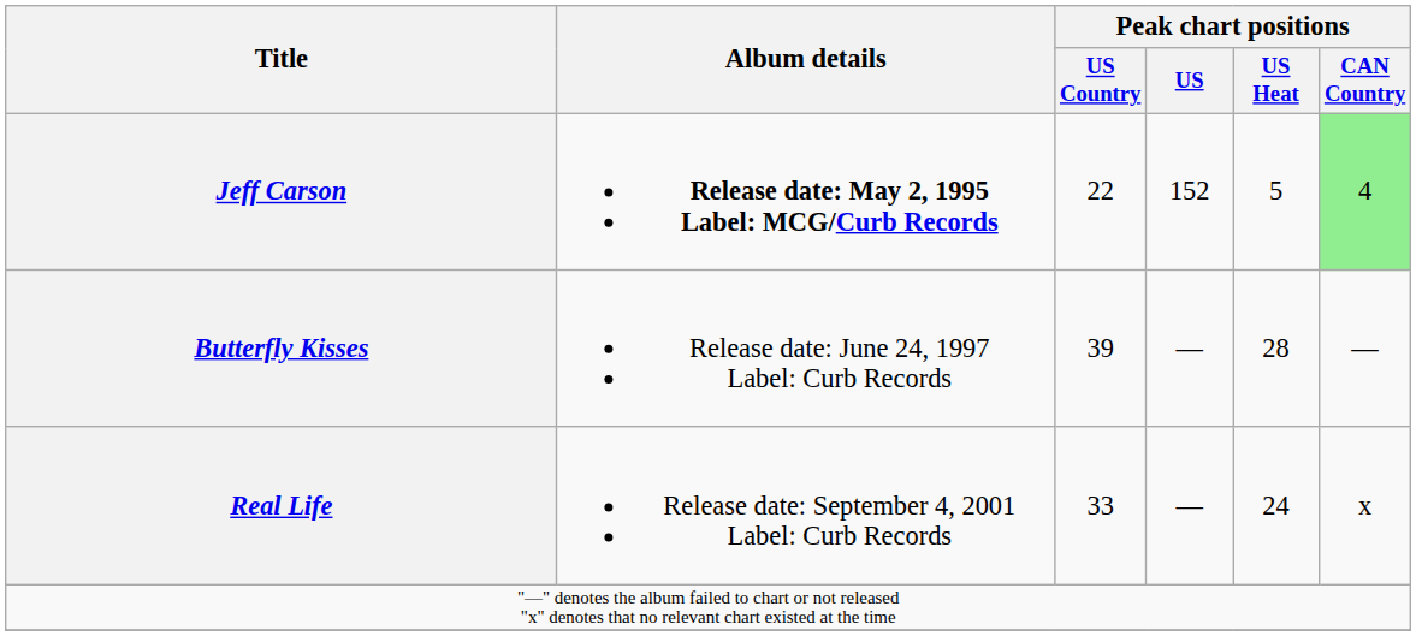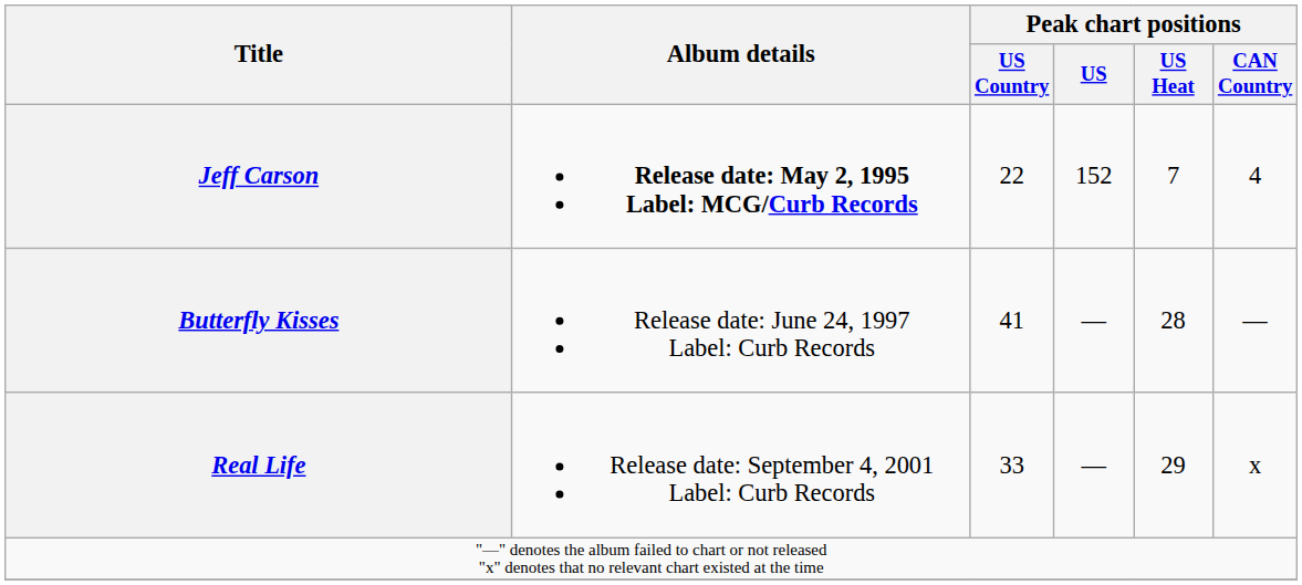 <table class="wikitable plainrowheaders" style="text-align:center;">
 <tr>
 <th rowspan="2" style="width:20em;">Title</th>
 <th rowspan="2" style="width:18em;">Album details</th>
 <th colspan="4">Peak chart positions</th>
 </tr>
 <tr style="font-size:smaller;">
 <th width="45"><a href='#'>US Country</a></th>
 <th width="45"><a href='#'>US</a><br></th>
 <th width="45"><a href='#'>US Heat</a></th>
 <th width="45"><a href='#'>CAN Country</a></th>
 </tr>
 <tr>
 <th scope="row"><em><a href='#'>Jeff Carson</a></em></th>
 <td><strong><br><ul><li>Release date: May 2, 1995</li><li>Label: MCG/<a href='#'>Curb Records</a></li></ul></strong></td>
 <td>22</td>
 <td>152</td>
-<td>5</td>
-<td style="background: lightgreen;">4</td>
+<td>7</td>
+<td>4</td>
 </tr>
 <tr>
 <th scope="row"><em><a href='#'>Butterfly Kisses</a></em></th>
 <td><br><ul><li>Release date: June 24, 1997</li><li>Label: Curb Records</li></ul></td>
-<td>39</td>
+<td>41</td>
 <td>—</td>
 <td>28</td>
 <td>—</td>
 </tr>
 <tr>
 <th scope="row"><em><a href='#'>Real Life</a></em></th>
 <td><br><ul><li>Release date: September 4, 2001</li><li>Label: Curb Records</li></ul></td>
 <td>33</td>
 <td>—</td>
-<td>24</td>
+<td>29</td>
 <td>x</td>
 </tr>
 <tr>
 <td align="center" colspan="6" style="font-size:8pt">"—" denotes the album failed to chart or not released<br>"x" denotes that no relevant chart existed at the time</td>
 </tr>
 <tr>
 </tr>
 </table>
